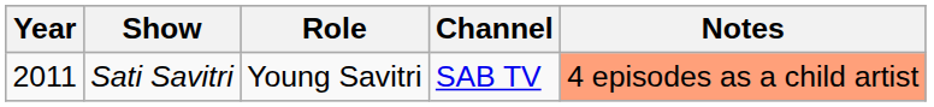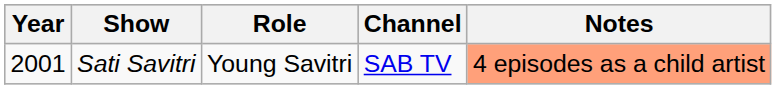 <table class="wikitable">
 <tr style="background:#ccc; text-align:center;">
 <th>Year</th>
 <th>Show</th>
 <th>Role</th>
 <th>Channel</th>
 <th>Notes</th>
 </tr>
 <tr>
-<td>2011</td>
+<td>2001</td>
 <td><em>Sati Savitri</em></td>
 <td>Young Savitri</td>
 <td><a href='#'>SAB TV</a></td>
 <td style="background: lightsalmon;">4 episodes as a child artist</td>
 </tr>
 </table>
